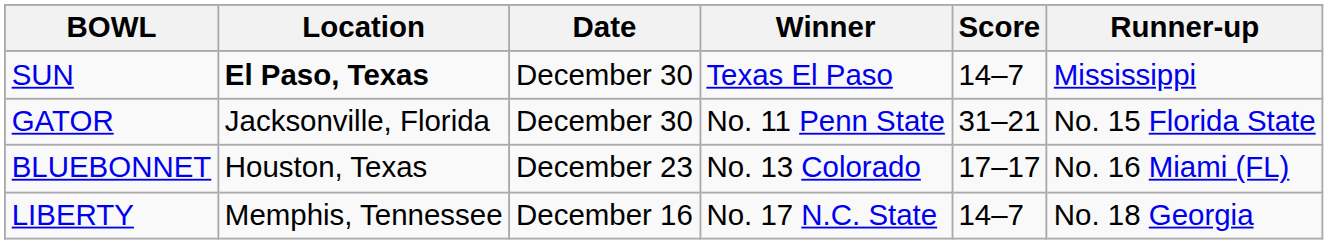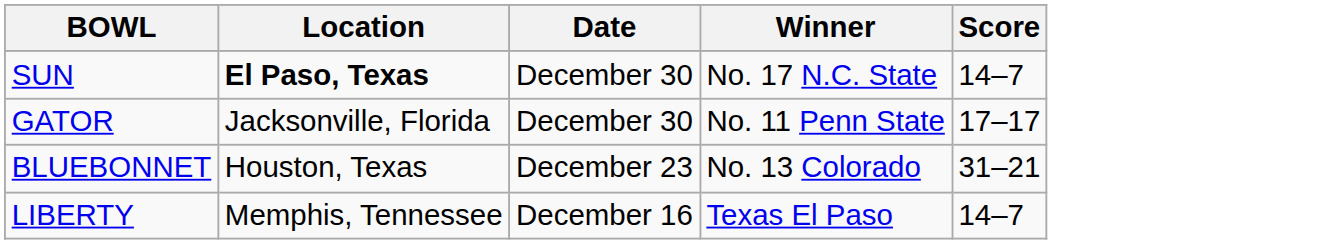 <table class="wikitable">
 <tr>
 <th>BOWL</th>
 <th>Location</th>
 <th>Date</th>
 <th>Winner</th>
 <th>Score</th>
-<th>Runner-up</th>
 </tr>
 <tr>
 <td><a href='#'>SUN</a></td>
 <td><strong>El Paso, Texas</strong></td>
 <td>December 30</td>
-<td><a href='#'>Texas El Paso</a></td>
+<td>No. 17 <a href='#'>N.C. State</a></td>
 <td>14–7</td>
-<td><a href='#'>Mississippi</a></td>
 </tr>
 <tr>
 <td><a href='#'>GATOR</a></td>
 <td>Jacksonville, Florida</td>
 <td>December 30</td>
 <td>No. 11 <a href='#'>Penn State</a></td>
-<td>31–21</td>
-<td>No. 15 <a href='#'>Florida State</a></td>
+<td>17–17</td>
 </tr>
 <tr>
 <td><a href='#'>BLUEBONNET</a></td>
 <td>Houston, Texas</td>
 <td>December 23</td>
 <td>No. 13 <a href='#'>Colorado</a></td>
-<td>17–17</td>
-<td>No. 16 <a href='#'>Miami (FL)</a></td>
+<td>31–21</td>
 </tr>
 <tr>
 <td><a href='#'>LIBERTY</a></td>
 <td>Memphis, Tennessee</td>
 <td>December 16</td>
-<td>No. 17 <a href='#'>N.C. State</a></td>
+<td><a href='#'>Texas El Paso</a></td>
 <td>14–7</td>
-<td>No. 18 <a href='#'>Georgia</a></td>
 </tr>
 </table>
